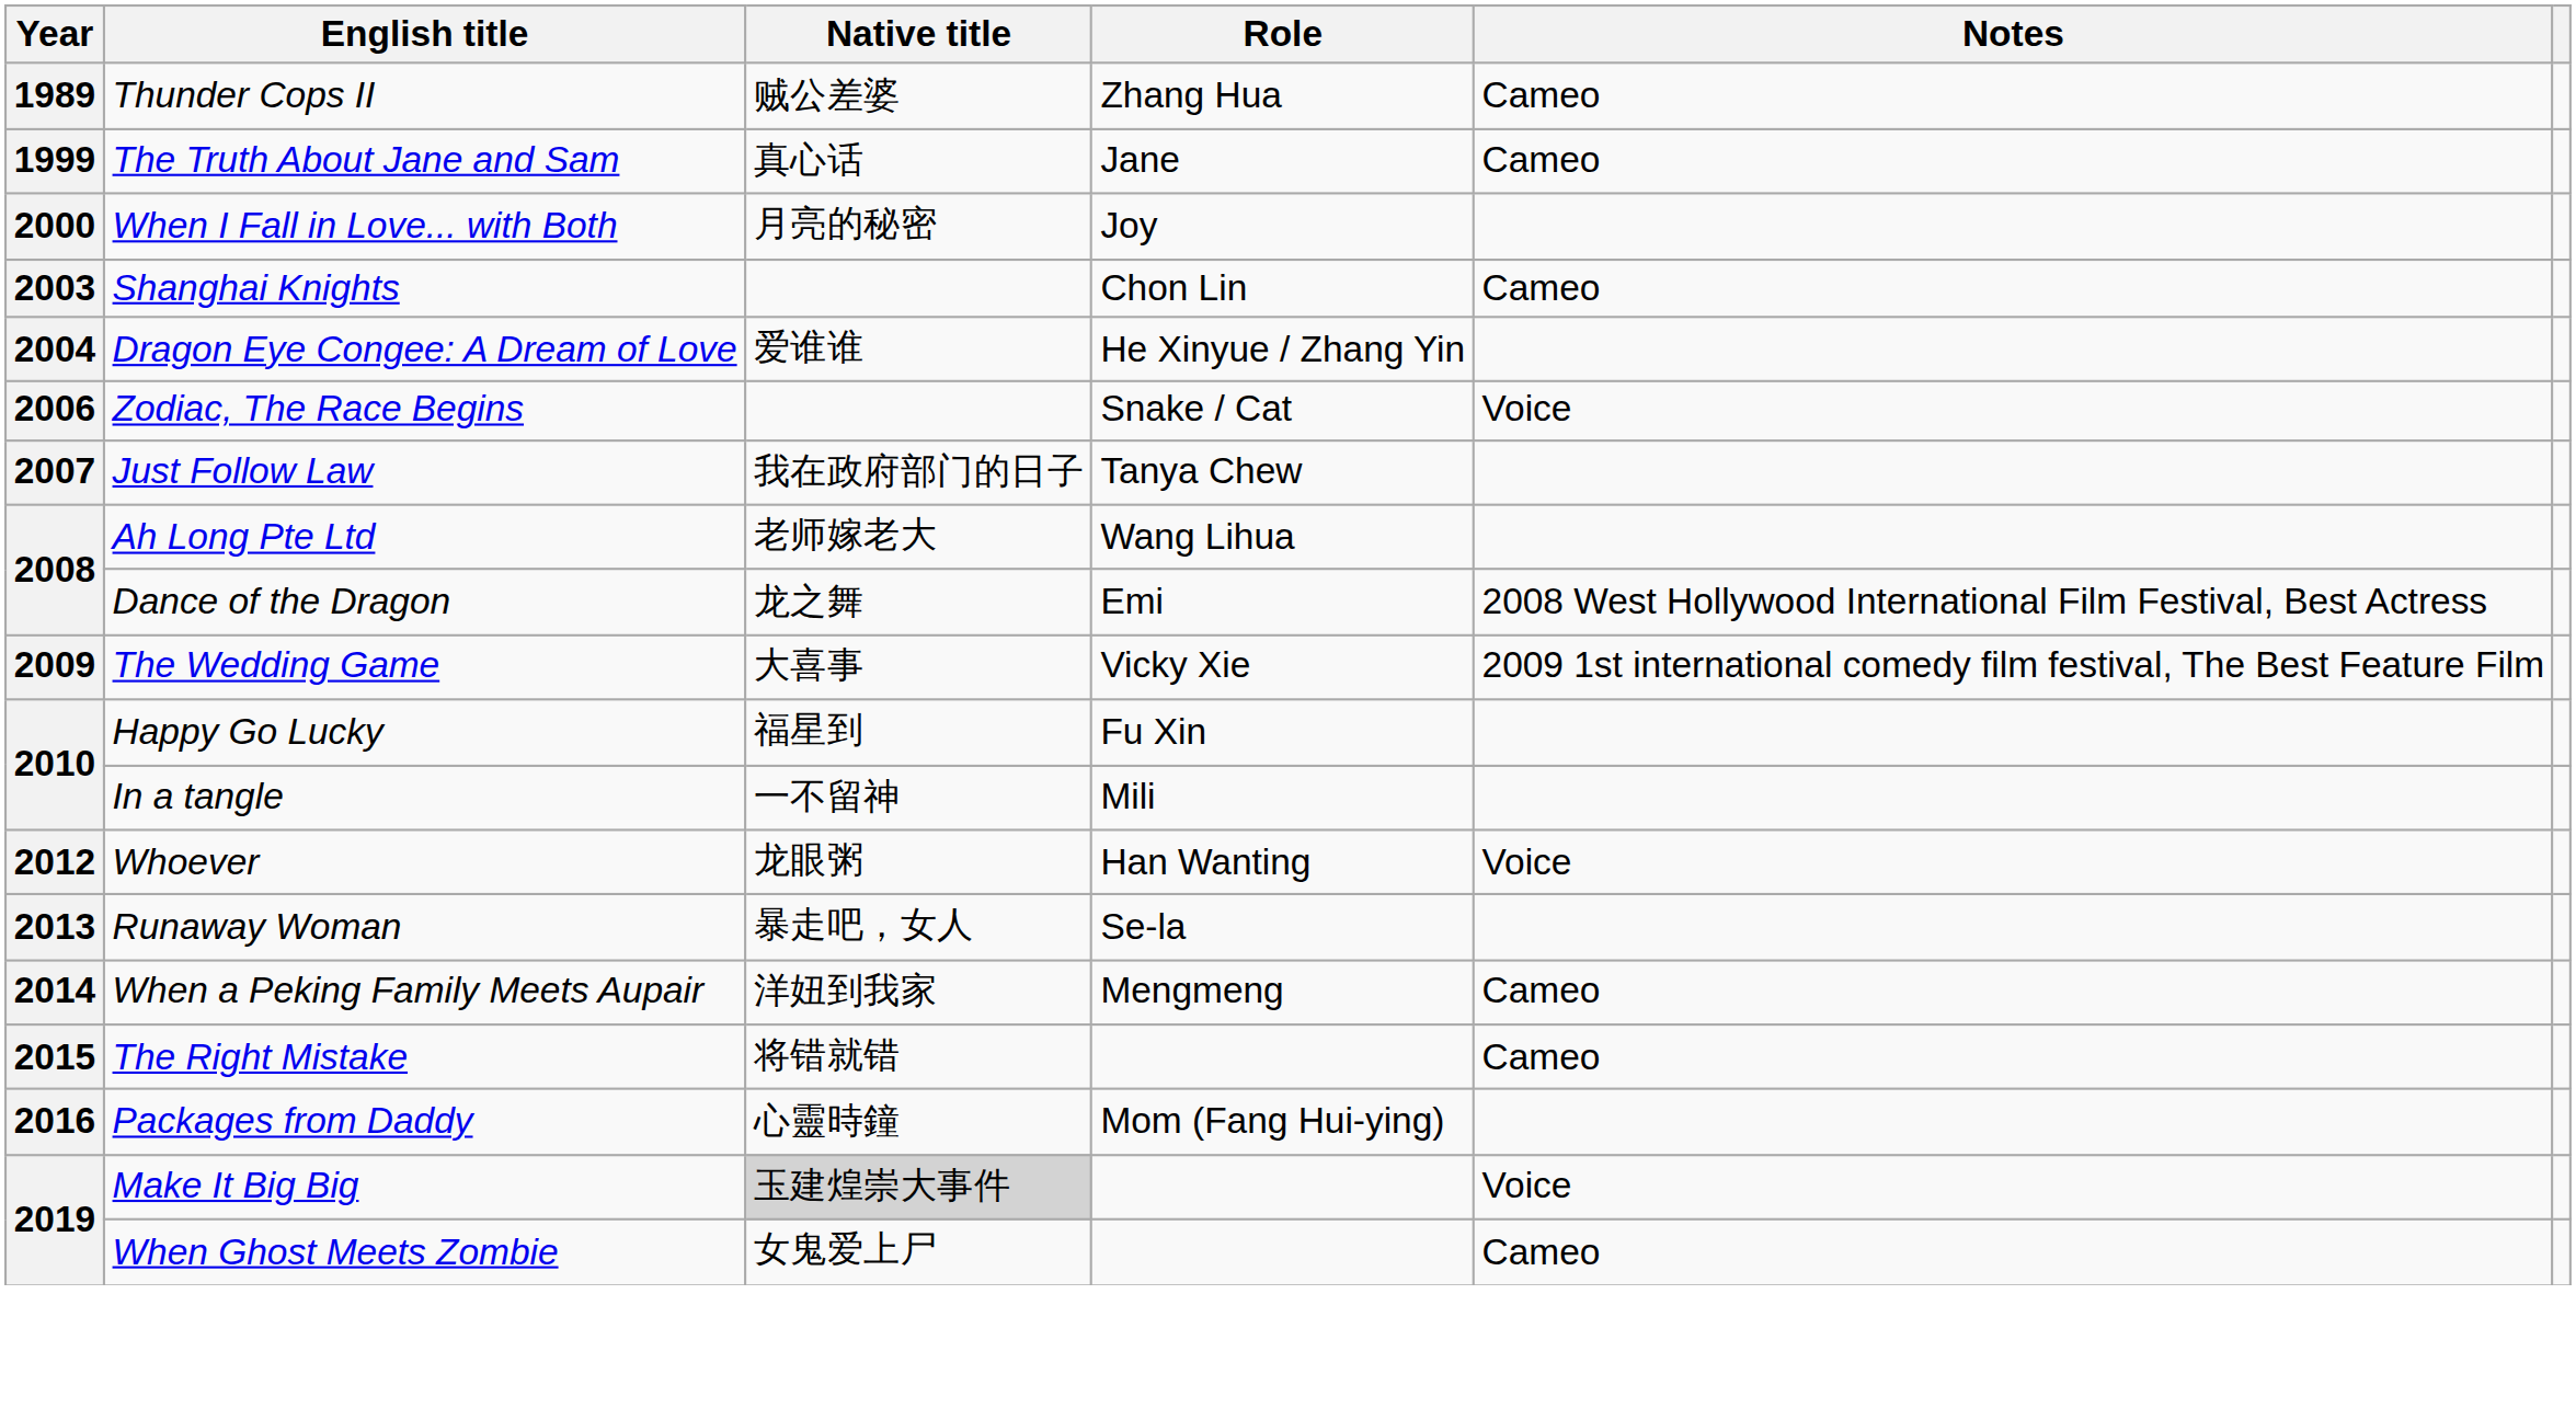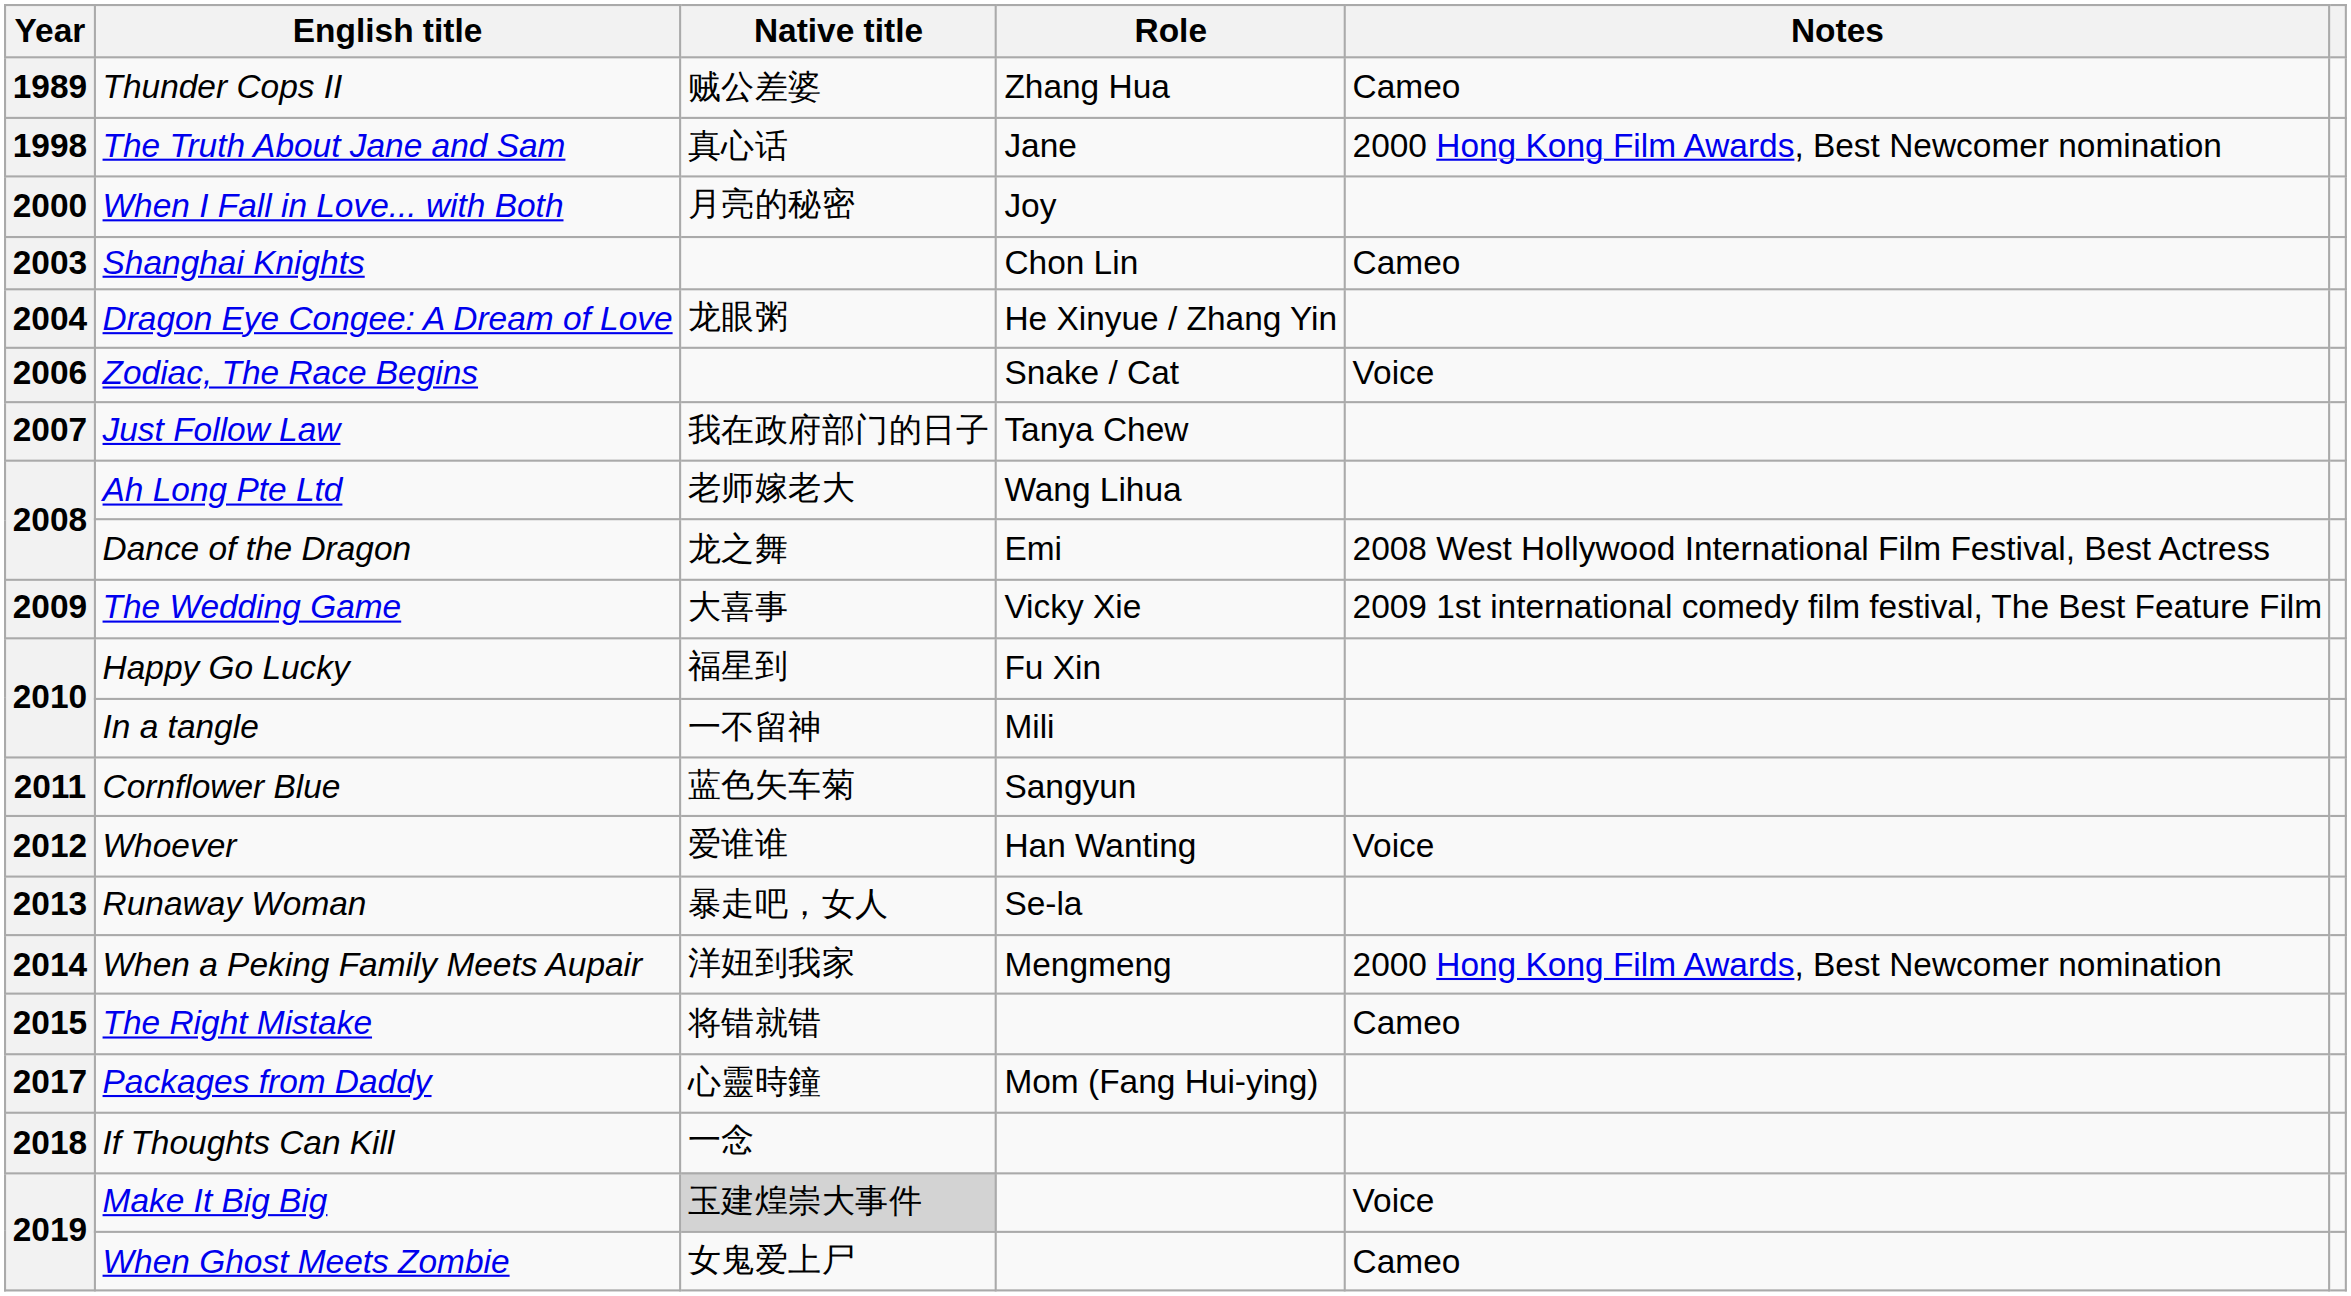 <table class="wikitable sortable plainrowheaders">
 <tr>
 <th scope="col">Year</th>
 <th scope="col">English title</th>
 <th scope="col">Native title</th>
 <th scope="col">Role</th>
 <th scope="col" class="unsortable">Notes</th>
 <th scope="col" class="unsortable"></th>
 </tr>
 <tr>
 <th scope="row" rowspan="1">1989</th>
 <td><em>Thunder Cops II</em></td>
 <td>贼公差婆</td>
 <td>Zhang Hua</td>
 <td>Cameo</td>
 <td></td>
 </tr>
 <tr>
-<th scope="row" rowspan="1">1999</th>
+<th scope="row" rowspan="1">1998</th>
 <td><em><a href='#'>The Truth About Jane and Sam</a></em></td>
 <td>真心话</td>
 <td>Jane</td>
-<td>Cameo</td>
+<td>2000 <a href='#'>Hong Kong Film Awards</a>, Best Newcomer nomination</td>
 <td></td>
 </tr>
 <tr>
 <th scope="row" rowspan="1">2000</th>
 <td><em><a href='#'>When I Fall in Love... with Both</a></em></td>
 <td>月亮的秘密</td>
 <td>Joy</td>
 <td></td>
 <td></td>
 </tr>
 <tr>
 <th scope="row" rowspan="1">2003</th>
 <td><em><a href='#'>Shanghai Knights</a></em></td>
 <td></td>
 <td>Chon Lin</td>
 <td>Cameo</td>
 <td></td>
 </tr>
 <tr>
 <th scope="row" rowspan="1">2004</th>
 <td><em><a href='#'>Dragon Eye Congee: A Dream of Love</a></em></td>
-<td>爱谁谁</td>
+<td>龙眼粥</td>
 <td>He Xinyue / Zhang Yin</td>
 <td></td>
 <td></td>
 </tr>
 <tr>
 <th scope="row" rowspan="1">2006</th>
 <td><em><a href='#'>Zodiac, The Race Begins</a></em></td>
 <td></td>
 <td>Snake / Cat</td>
 <td>Voice</td>
 <td></td>
 </tr>
 <tr>
 <th scope="row" rowspan="1">2007</th>
 <td><em><a href='#'>Just Follow Law</a></em></td>
 <td>我在政府部门的日子</td>
 <td>Tanya Chew</td>
 <td></td>
 <td></td>
 </tr>
 <tr>
 <th scope="row" rowspan="2">2008</th>
 <td><em><a href='#'>Ah Long Pte Ltd</a></em></td>
 <td>老师嫁老大</td>
 <td>Wang Lihua</td>
 <td></td>
 <td></td>
 </tr>
 <tr>
 <td><em>Dance of the Dragon</em></td>
 <td>龙之舞</td>
 <td>Emi</td>
 <td>2008 West Hollywood International Film Festival, Best Actress</td>
 <td></td>
 </tr>
 <tr>
 <th scope="row" rowspan="1">2009</th>
 <td><em><a href='#'>The Wedding Game</a></em></td>
 <td>大喜事</td>
 <td>Vicky Xie</td>
 <td>2009 1st international comedy film festival, The Best Feature Film</td>
 <td></td>
 </tr>
 <tr>
 <th scope="row" rowspan="2">2010</th>
 <td><em>Happy Go Lucky</em></td>
 <td>福星到</td>
 <td>Fu Xin</td>
 <td></td>
 <td></td>
 </tr>
 <tr>
 <td><em>In a tangle</em></td>
 <td>一不留神</td>
 <td>Mili</td>
 <td></td>
 <td></td>
 </tr>
 <tr>
+<th scope="row" rowspan="1">2011</th>
+<td><em>Cornflower Blue</em></td>
+<td>蓝色矢车菊</td>
+<td>Sangyun</td>
+<td></td>
+<td></td>
+</tr>
+<tr>
 <th scope="row" rowspan="1">2012</th>
 <td><em>Whoever</em></td>
-<td>龙眼粥</td>
+<td>爱谁谁</td>
 <td>Han Wanting</td>
 <td>Voice</td>
 <td></td>
 </tr>
 <tr>
 <th scope="row" rowspan="1">2013</th>
 <td><em>Runaway Woman</em></td>
 <td>暴走吧，女人</td>
 <td>Se-la</td>
 <td></td>
 <td></td>
 </tr>
 <tr>
 <th scope="row">2014</th>
 <td><em>When a Peking Family Meets Aupair</em></td>
 <td>洋妞到我家</td>
 <td>Mengmeng</td>
-<td>Cameo</td>
+<td>2000 <a href='#'>Hong Kong Film Awards</a>, Best Newcomer nomination</td>
 <td></td>
 </tr>
 <tr>
 <th scope="row">2015</th>
 <td><em><a href='#'>The Right Mistake</a></em></td>
 <td>将错就错</td>
 <td></td>
 <td>Cameo</td>
 <td></td>
 </tr>
 <tr>
-<th scope="row">2016</th>
+<th scope="row">2017</th>
 <td><em><a href='#'>Packages from Daddy</a></em></td>
 <td>心靈時鐘</td>
 <td>Mom (Fang Hui-ying)</td>
+<td></td>
+<td></td>
+</tr>
+<tr>
+<th scope="row">2018</th>
+<td><em>If Thoughts Can Kill</em></td>
+<td>一念</td>
+<td></td>
 <td></td>
 <td></td>
 </tr>
 <tr>
 <th scope="row" rowspan="2">2019</th>
 <td><em><a href='#'>Make It Big Big</a></em></td>
 <td style="background: lightgrey;">玉建煌崇大事件</td>
 <td></td>
 <td>Voice</td>
 <td></td>
 </tr>
 <tr>
 <td><em><a href='#'>When Ghost Meets Zombie</a></em></td>
 <td>女鬼爱上尸</td>
 <td></td>
 <td>Cameo</td>
 <td></td>
 </tr>
 </table>
